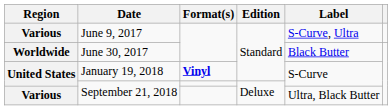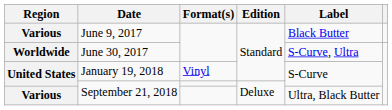 <table class="wikitable plainrowheaders">
 <tr>
 <th scope="col">Region</th>
 <th scope="col">Date</th>
 <th scope="col">Format(s)</th>
 <th scope="col">Edition</th>
 <th scope="col">Label</th>
 <th scope="col"></th>
 </tr>
 <tr>
 <th scope="row">Various</th>
 <td>June 9, 2017</td>
 <td rowspan="2"></td>
 <td rowspan="3">Standard</td>
-<td><a href='#'>S-Curve</a>, <a href='#'>Ultra</a></td>
+<td><a href='#'>Black Butter</a></td>
 <td style="text-align:center;"></td>
 </tr>
 <tr>
 <th scope="row">Worldwide</th>
 <td>June 30, 2017</td>
-<td><a href='#'>Black Butter</a></td>
+<td><a href='#'>S-Curve</a>, <a href='#'>Ultra</a></td>
 <td style="text-align:center;" rowspan="4"></td>
 </tr>
 <tr>
 <th scope="row" rowspan="2">United States</th>
 <td>January 19, 2018</td>
-<td><strong><a href='#'>Vinyl</a></strong></td>
+<td><a href='#'>Vinyl</a></td>
 <td rowspan="2">S-Curve</td>
 </tr>
 <tr>
 <td rowspan="2">September 21, 2018</td>
 <td></td>
 <td rowspan="2">Deluxe</td>
 </tr>
 <tr>
 <th scope="row">Various</th>
 <td></td>
 <td>Ultra, Black Butter</td>
 </tr>
 </table>
